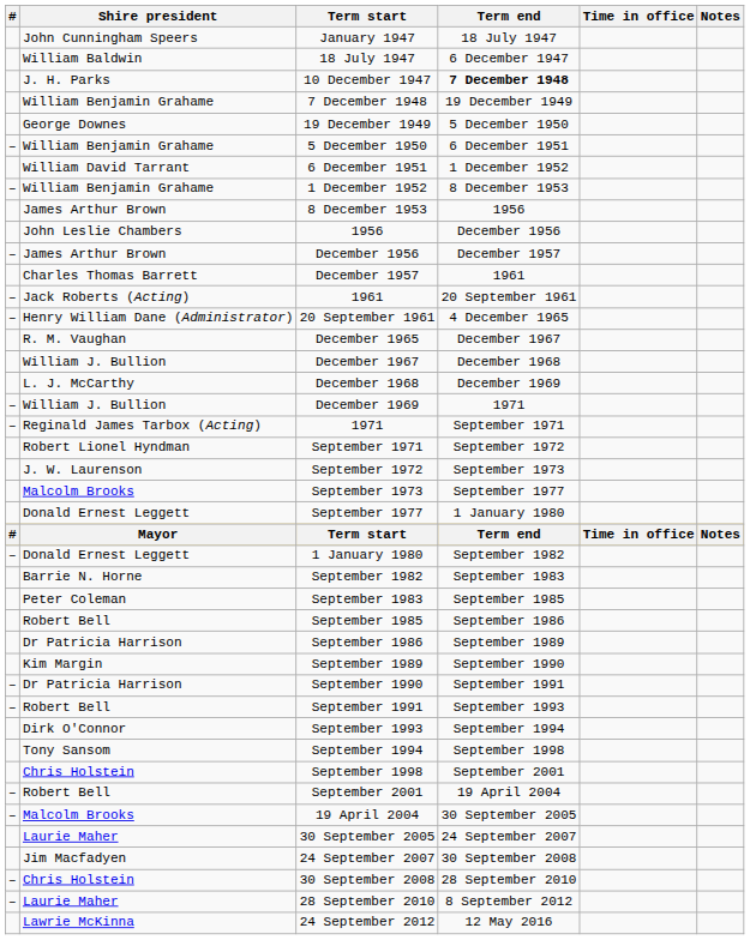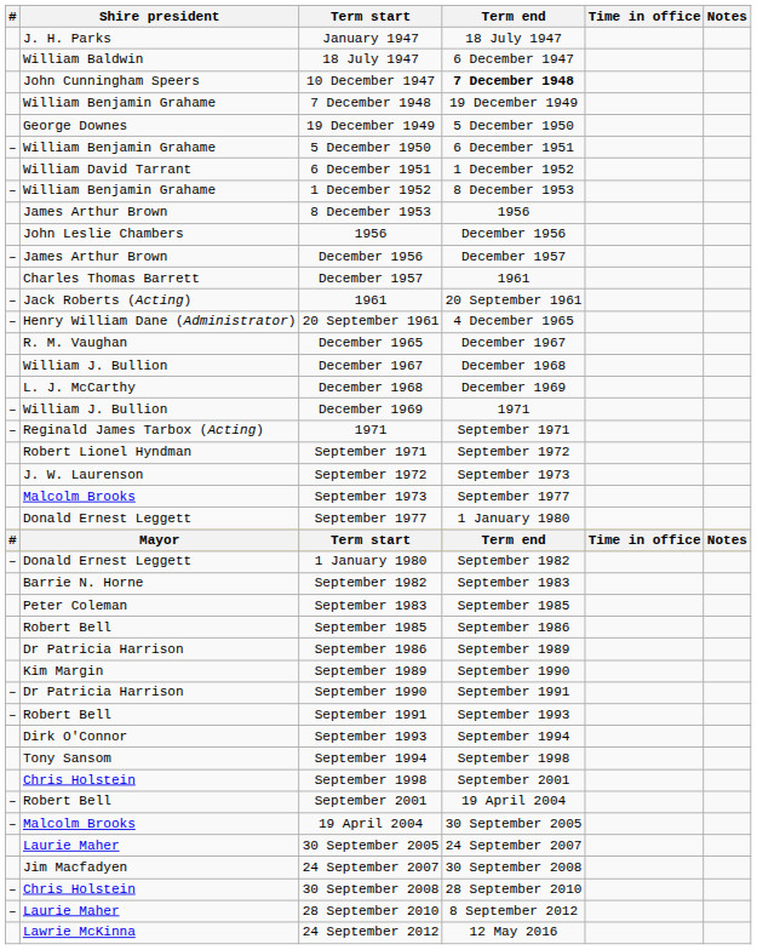 <table class="wikitable sortable">
 <tr>
 <th>#</th>
 <th>Shire president</th>
 <th>Term start</th>
 <th>Term end</th>
 <th>Time in office</th>
 <th>Notes</th>
 </tr>
 <tr>
 <td align=center></td>
-<td>John Cunningham Speers</td>
+<td>J. H. Parks</td>
 <td align=center>January 1947</td>
 <td align=center>18 July 1947</td>
 <td align=right></td>
 <td></td>
 </tr>
 <tr>
 <td align=center></td>
 <td>William Baldwin</td>
 <td align=center>18 July 1947</td>
 <td align=center>6 December 1947</td>
 <td align=right></td>
 <td></td>
 </tr>
 <tr>
 <td align=center></td>
-<td>J. H. Parks</td>
+<td>John Cunningham Speers</td>
 <td align=center>10 December 1947</td>
 <td align=center><strong>7 December 1948</strong></td>
 <td align=right></td>
 <td></td>
 </tr>
 <tr>
 <td align=center></td>
 <td>William Benjamin Grahame</td>
 <td align=center>7 December 1948</td>
 <td align=center>19 December 1949</td>
 <td align=right></td>
 <td></td>
 </tr>
 <tr>
 <td align=center></td>
 <td>George Downes</td>
 <td align=center>19 December 1949</td>
 <td align=center>5 December 1950</td>
 <td align=right></td>
 <td></td>
 </tr>
 <tr>
 <td align=center>–</td>
 <td>William Benjamin Grahame</td>
 <td align=center>5 December 1950</td>
 <td align=center>6 December 1951</td>
 <td align=right></td>
 <td></td>
 </tr>
 <tr>
 <td align=center></td>
 <td>William David Tarrant</td>
 <td align=center>6 December 1951</td>
 <td align=center>1 December 1952</td>
 <td align=right></td>
 <td></td>
 </tr>
 <tr>
 <td align=center>–</td>
 <td>William Benjamin Grahame</td>
 <td align=center>1 December 1952</td>
 <td align=center>8 December 1953</td>
 <td align=right></td>
 <td></td>
 </tr>
 <tr>
 <td align=center></td>
 <td>James Arthur Brown</td>
 <td align=center>8 December 1953</td>
 <td align=center>1956</td>
 <td></td>
 <td></td>
 </tr>
 <tr>
 <td align=center></td>
 <td>John Leslie Chambers</td>
 <td align=center>1956</td>
 <td align=center>December 1956</td>
 <td></td>
 <td></td>
 </tr>
 <tr>
 <td align=center>–</td>
 <td>James Arthur Brown</td>
 <td align=center>December 1956</td>
 <td align=center>December 1957</td>
 <td></td>
 <td></td>
 </tr>
 <tr>
 <td align=center></td>
 <td>Charles Thomas Barrett</td>
 <td align=center>December 1957</td>
 <td align=center>1961</td>
 <td></td>
 <td></td>
 </tr>
 <tr>
 <td align=center>–</td>
 <td>Jack Roberts (<em>Acting</em>)</td>
 <td align=center>1961</td>
 <td align=center>20 September 1961</td>
 <td></td>
 <td></td>
 </tr>
 <tr>
 <td align=center>–</td>
 <td>Henry William Dane (<em>Administrator</em>)</td>
 <td align=center>20 September 1961</td>
 <td align=center>4 December 1965</td>
 <td align=right></td>
 <td></td>
 </tr>
 <tr>
 <td align=center></td>
 <td>R. M. Vaughan</td>
 <td align=center>December 1965</td>
 <td align=center>December 1967</td>
 <td></td>
 <td></td>
 </tr>
 <tr>
 <td align=center></td>
 <td>William J. Bullion</td>
 <td align=center>December 1967</td>
 <td align=center>December 1968</td>
 <td></td>
 <td></td>
 </tr>
 <tr>
 <td align=center></td>
 <td>L. J. McCarthy</td>
 <td align=center>December 1968</td>
 <td align=center>December 1969</td>
 <td></td>
 <td></td>
 </tr>
 <tr>
 <td align=center>–</td>
 <td>William J. Bullion</td>
 <td align=center>December 1969</td>
 <td align=center>1971</td>
 <td></td>
 <td></td>
 </tr>
 <tr>
 <td align=center>–</td>
 <td>Reginald James Tarbox (<em>Acting</em>)</td>
 <td align=center>1971</td>
 <td align=center>September 1971</td>
 <td></td>
 <td></td>
 </tr>
 <tr>
 <td align=center></td>
 <td>Robert Lionel Hyndman</td>
 <td align=center>September 1971</td>
 <td align=center>September 1972</td>
 <td></td>
 <td></td>
 </tr>
 <tr>
 <td align=center></td>
 <td>J. W. Laurenson</td>
 <td align=center>September 1972</td>
 <td align=center>September 1973</td>
 <td></td>
 <td></td>
 </tr>
 <tr>
 <td align=center></td>
 <td><a href='#'>Malcolm Brooks</a></td>
 <td align=center>September 1973</td>
 <td align=center>September 1977</td>
 <td></td>
 <td></td>
 </tr>
 <tr>
 <td align=center></td>
 <td>Donald Ernest Leggett</td>
 <td align=center>September 1977</td>
 <td align=center>1 January 1980</td>
 <td></td>
 <td></td>
 </tr>
 <tr bgcolor="#FFCC33">
 <th>#</th>
 <th>Mayor</th>
 <th>Term start</th>
 <th>Term end</th>
 <th>Time in office</th>
 <th>Notes</th>
 </tr>
 <tr>
 <td align=center>–</td>
 <td>Donald Ernest Leggett</td>
 <td align=center>1 January 1980</td>
 <td align=center>September 1982</td>
 <td></td>
 <td></td>
 </tr>
 <tr>
 <td align=center></td>
 <td>Barrie N. Horne</td>
 <td align=center>September 1982</td>
 <td align=center>September 1983</td>
 <td></td>
 <td></td>
 </tr>
 <tr>
 <td align=center></td>
 <td>Peter Coleman</td>
 <td align=center>September 1983</td>
 <td align=center>September 1985</td>
 <td></td>
 <td></td>
 </tr>
 <tr>
 <td align=center></td>
 <td>Robert Bell</td>
 <td align=center>September 1985</td>
 <td align=center>September 1986</td>
 <td></td>
 <td></td>
 </tr>
 <tr>
 <td align=center></td>
 <td>Dr Patricia Harrison</td>
 <td align=center>September 1986</td>
 <td align=center>September 1989</td>
 <td></td>
 <td></td>
 </tr>
 <tr>
 <td align=center></td>
 <td>Kim Margin</td>
 <td align=center>September 1989</td>
 <td align=center>September 1990</td>
 <td></td>
 <td></td>
 </tr>
 <tr>
 <td align=center>–</td>
 <td>Dr Patricia Harrison</td>
 <td align=center>September 1990</td>
 <td align=center>September 1991</td>
 <td></td>
 <td></td>
 </tr>
 <tr>
 <td align=center>–</td>
 <td>Robert Bell</td>
 <td align=center>September 1991</td>
 <td align=center>September 1993</td>
 <td></td>
 <td></td>
 </tr>
 <tr>
 <td align=center></td>
 <td>Dirk O'Connor</td>
 <td align=center>September 1993</td>
 <td align=center>September 1994</td>
 <td></td>
 <td></td>
 </tr>
 <tr>
 <td align=center></td>
 <td>Tony Sansom</td>
 <td align=center>September 1994</td>
 <td align=center>September 1998</td>
 <td></td>
 <td></td>
 </tr>
 <tr>
 <td align=center></td>
 <td><a href='#'>Chris Holstein</a></td>
 <td align=center>September 1998</td>
 <td align=center>September 2001</td>
 <td></td>
 <td></td>
 </tr>
 <tr>
 <td align=center>–</td>
 <td>Robert Bell</td>
 <td align=center>September 2001</td>
 <td align=center>19 April 2004</td>
 <td></td>
 <td></td>
 </tr>
 <tr>
 <td align=center>–</td>
 <td><a href='#'>Malcolm Brooks</a></td>
 <td align=center>19 April 2004</td>
 <td align=center>30 September 2005</td>
 <td align=right></td>
 <td></td>
 </tr>
 <tr>
 <td align=center></td>
 <td><a href='#'>Laurie Maher</a></td>
 <td align=center>30 September 2005</td>
 <td align=center>24 September 2007</td>
 <td align=right></td>
 <td></td>
 </tr>
 <tr>
 <td align=center></td>
 <td>Jim Macfadyen</td>
 <td align=center>24 September 2007</td>
 <td align=center>30 September 2008</td>
 <td align=right></td>
 <td></td>
 </tr>
 <tr>
 <td align=center>–</td>
 <td><a href='#'>Chris Holstein</a></td>
 <td align=center>30 September 2008</td>
 <td align=center>28 September 2010</td>
 <td align=right></td>
 <td></td>
 </tr>
 <tr>
 <td align=center>–</td>
 <td><a href='#'>Laurie Maher</a></td>
 <td align=center>28 September 2010</td>
 <td align=center>8 September 2012</td>
 <td align=right></td>
 <td></td>
 </tr>
 <tr>
 <td align=center></td>
 <td><a href='#'>Lawrie McKinna</a></td>
 <td align=center>24 September 2012</td>
 <td align=center>12 May 2016</td>
 <td align=right></td>
 <td></td>
 </tr>
 </table>
